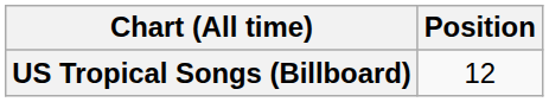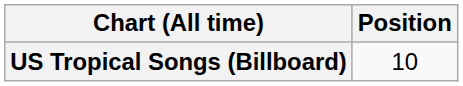 <table class="wikitable plainrowheaders " style="text-align:center;">
 <tr>
 <th scope="col">Chart (All time)</th>
 <th scope="col">Position</th>
 </tr>
 <tr>
 <th scope="row">US Tropical Songs (Billboard)</th>
-<td>12</td>
+<td>10</td>
 </tr>
 </table>
